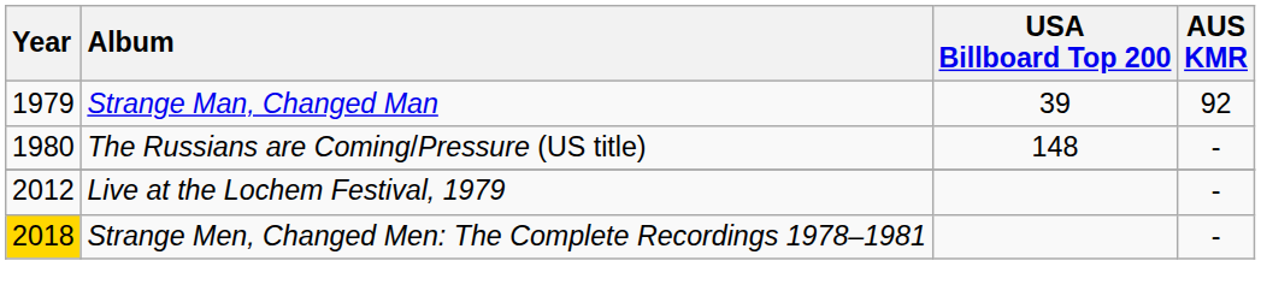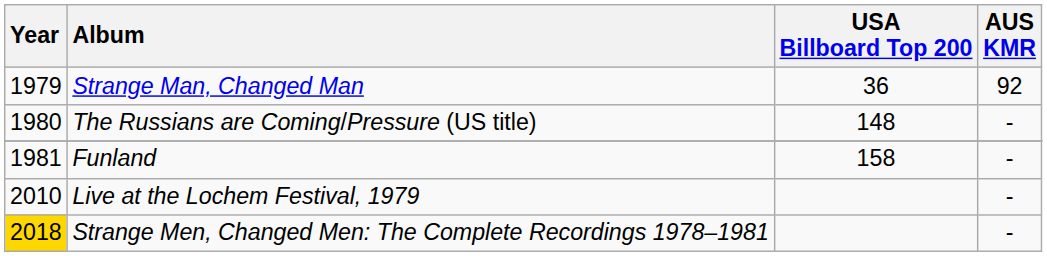 <table class="wikitable">
 <tr>
 <th style="text-align:left;">Year</th>
 <th style="text-align:left;">Album</th>
 <th style="text-align:center;">USA <br> <a href='#'>Billboard Top 200</a></th>
 <th style="text-align:center;">AUS <br> <a href='#'>KMR</a></th>
 </tr>
 <tr>
 <td style="text-align:left;">1979</td>
 <td style="text-align:left;"><em><a href='#'>Strange Man, Changed Man</a></em></td>
-<td style="text-align:center;">39</td>
+<td style="text-align:center;">36</td>
 <td style="text-align:center;">92</td>
 </tr>
 <tr>
 <td style="text-align:left;">1980</td>
 <td style="text-align:left;"><em>The Russians are Coming</em>/<em>Pressure</em> (US title)</td>
 <td style="text-align:center;">148</td>
 <td style="text-align:center;">-</td>
 </tr>
 <tr>
 </tr>
 <tr>
-<td style="text-align:left;">2012</td>
+<td style="text-align:left;">1981</td>
+<td style="text-align:left;"><em>Funland</em></td>
+<td style="text-align:center;">158</td>
+<td style="text-align:center;">-</td>
+</tr>
+<tr>
+<td style="text-align:left;">2010</td>
 <td style="text-align:left;"><em>Live at the Lochem Festival, 1979</em></td>
 <td style="text-align:center;"></td>
 <td style="text-align:center;">-</td>
 </tr>
 <tr>
 <td style="background: gold; text-align:left;">2018</td>
 <td style="text-align:left;"><em>Strange Men, Changed Men: The Complete Recordings 1978–1981</em></td>
 <td style="text-align:center;"></td>
 <td style="text-align:center;">-</td>
 </tr>
 </table>
